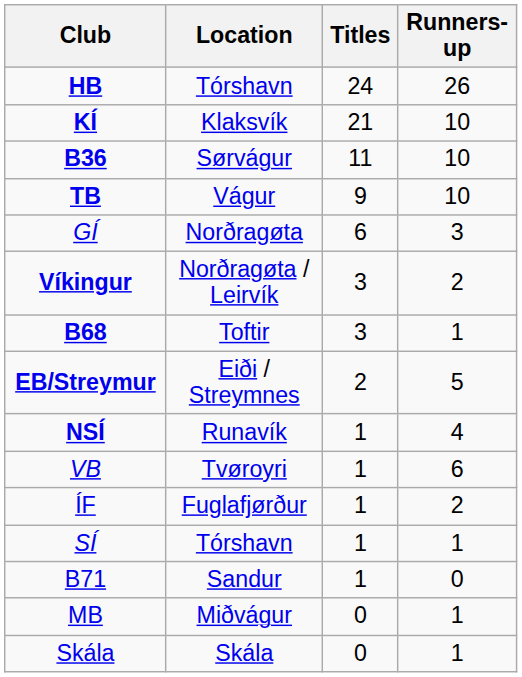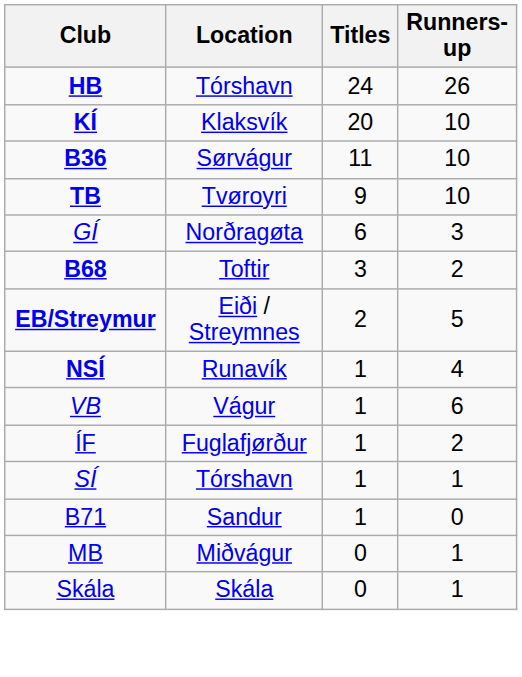 <table class="wikitable sortable" style="text-align:center;" width=40%>
 <tr>
 <th style="width:10%;">Club</th>
 <th style="width:20%;">Location</th>
 <th style="width:5%;">Titles</th>
 <th style="width:5%">Runners-up</th>
 </tr>
 <tr>
 <td><strong><a href='#'>HB</a></strong></td>
 <td><a href='#'>Tórshavn</a></td>
 <td>24</td>
 <td>26</td>
 </tr>
 <tr>
 <td><strong><a href='#'>KÍ</a></strong></td>
 <td><a href='#'>Klaksvík</a></td>
-<td>21</td>
+<td>20</td>
 <td>10</td>
 </tr>
 <tr>
 <td><strong><a href='#'>B36</a></strong></td>
 <td><a href='#'>Sørvágur</a></td>
 <td>11</td>
 <td>10</td>
 </tr>
 <tr>
 <td><strong><a href='#'>TB</a></strong></td>
-<td><a href='#'>Vágur</a></td>
+<td><a href='#'>Tvøroyri</a></td>
 <td>9</td>
 <td>10</td>
 </tr>
 <tr>
 <td><em><a href='#'>GÍ</a></em> </td>
 <td><a href='#'>Norðragøta</a></td>
 <td>6</td>
 <td>3</td>
 </tr>
 <tr>
-<td><strong><a href='#'>Víkingur</a></strong></td>
-<td><a href='#'>Norðragøta</a> / <a href='#'>Leirvík</a></td>
-<td>3</td>
-<td>2</td>
-</tr>
-<tr>
 <td><strong><a href='#'>B68</a></strong></td>
 <td><a href='#'>Toftir</a></td>
 <td>3</td>
-<td>1</td>
+<td>2</td>
 </tr>
 <tr>
 <td><strong><a href='#'>EB/Streymur</a></strong></td>
 <td><a href='#'>Eiði</a> / <a href='#'>Streymnes</a></td>
 <td>2</td>
 <td>5</td>
 </tr>
 <tr>
 <td><strong><a href='#'>NSÍ</a></strong></td>
 <td><a href='#'>Runavík</a></td>
 <td>1</td>
 <td>4</td>
 </tr>
 <tr>
 <td><em><a href='#'>VB</a></em></td>
-<td><a href='#'>Tvøroyri</a></td>
+<td><a href='#'>Vágur</a></td>
 <td>1</td>
 <td>6</td>
 </tr>
 <tr>
 <td><a href='#'>ÍF</a></td>
 <td><a href='#'>Fuglafjørður</a></td>
 <td>1</td>
 <td>2</td>
 </tr>
 <tr>
 <td><em><a href='#'>SÍ</a></em></td>
 <td><a href='#'>Tórshavn</a></td>
 <td>1</td>
 <td>1</td>
 </tr>
 <tr>
 <td><a href='#'>B71</a></td>
 <td><a href='#'>Sandur</a></td>
 <td>1</td>
 <td>0</td>
 </tr>
 <tr>
 <td><a href='#'>MB</a></td>
 <td><a href='#'>Miðvágur</a></td>
 <td>0</td>
 <td>1</td>
 </tr>
 <tr>
 <td><a href='#'>Skála</a></td>
 <td><a href='#'>Skála</a></td>
 <td>0</td>
 <td>1</td>
 </tr>
 </table>
